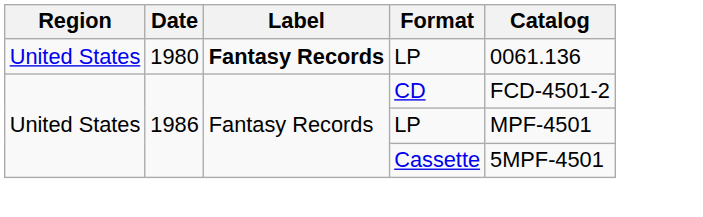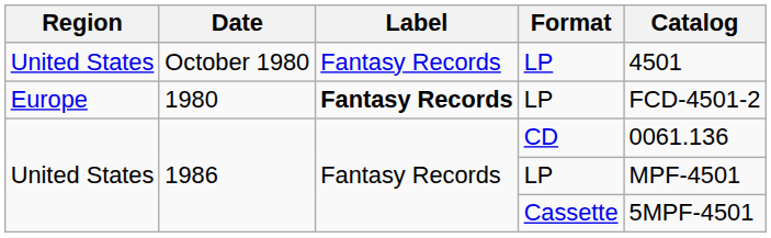 <table class="wikitable">
 <tr>
 <th>Region</th>
 <th>Date</th>
 <th>Label</th>
 <th>Format</th>
 <th>Catalog</th>
 </tr>
 <tr>
 <td><a href='#'>United States</a></td>
+<td>October 1980</td>
+<td><a href='#'>Fantasy Records</a></td>
+<td><a href='#'>LP</a></td>
+<td>4501</td>
+</tr>
+<tr>
+<td><a href='#'>Europe</a></td>
 <td>1980</td>
 <td><strong>Fantasy Records</strong></td>
 <td>LP</td>
-<td>0061.136</td>
+<td>FCD-4501-2</td>
 </tr>
 <tr>
 <td rowspan="3">United States</td>
 <td rowspan="3">1986</td>
 <td rowspan="3">Fantasy Records</td>
 <td><a href='#'>CD</a></td>
-<td>FCD-4501-2</td>
+<td>0061.136</td>
 </tr>
 <tr>
 <td>LP</td>
 <td>MPF-4501</td>
 </tr>
 <tr>
 <td><a href='#'>Cassette</a></td>
 <td>5MPF-4501</td>
 </tr>
 </table>
